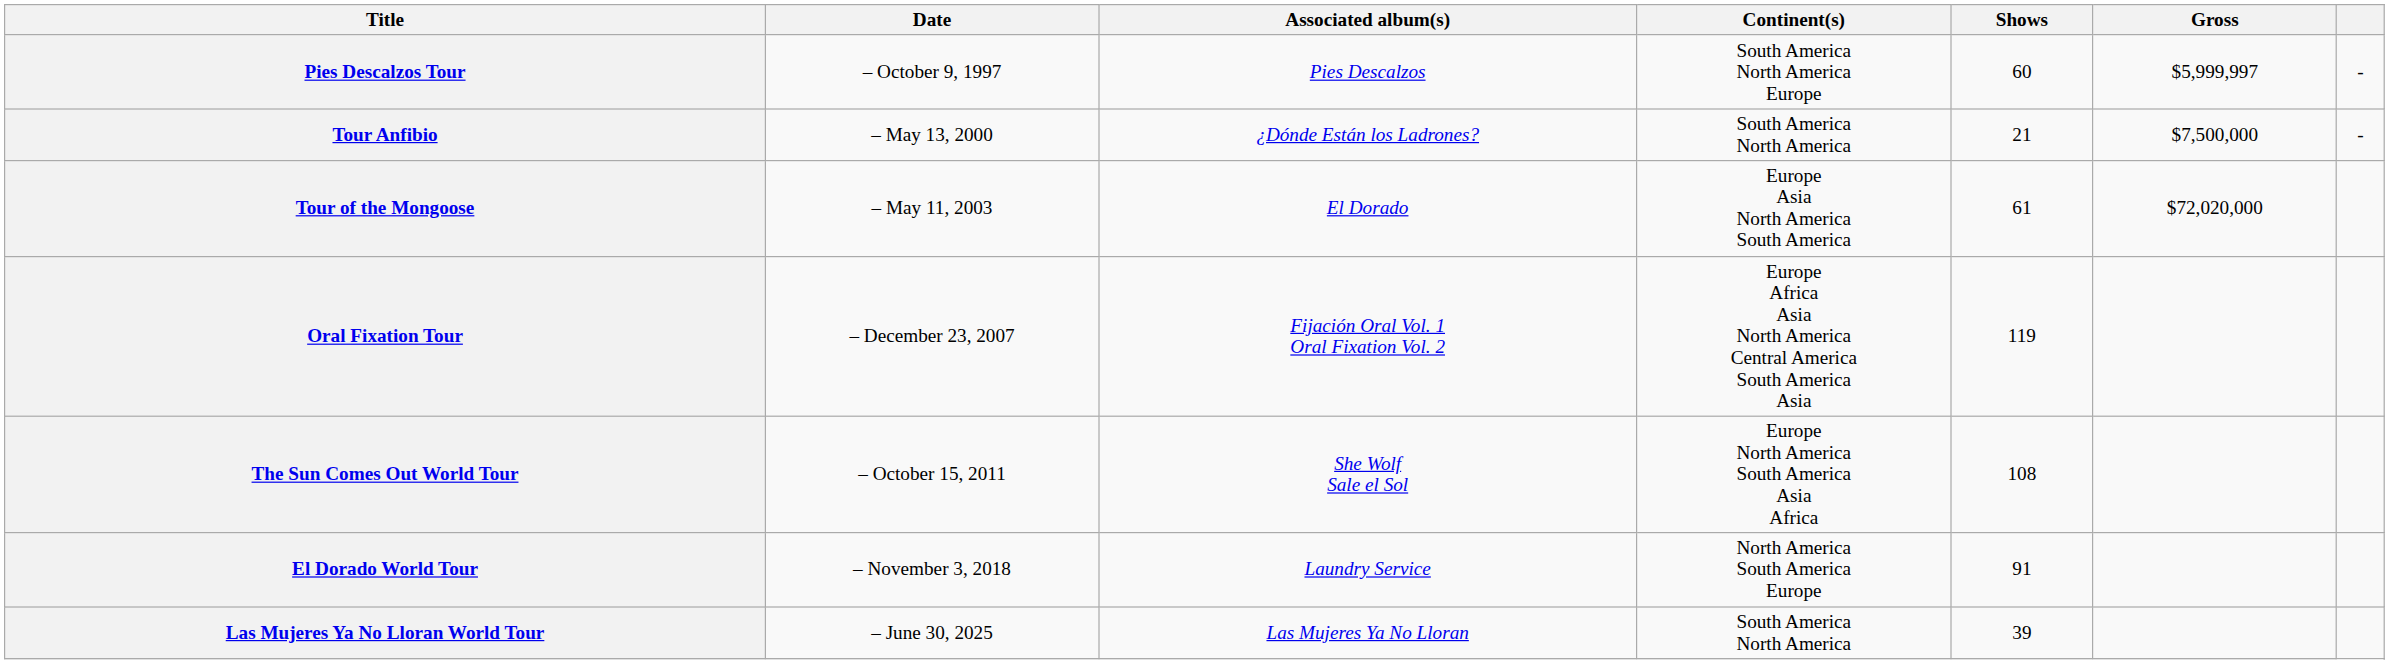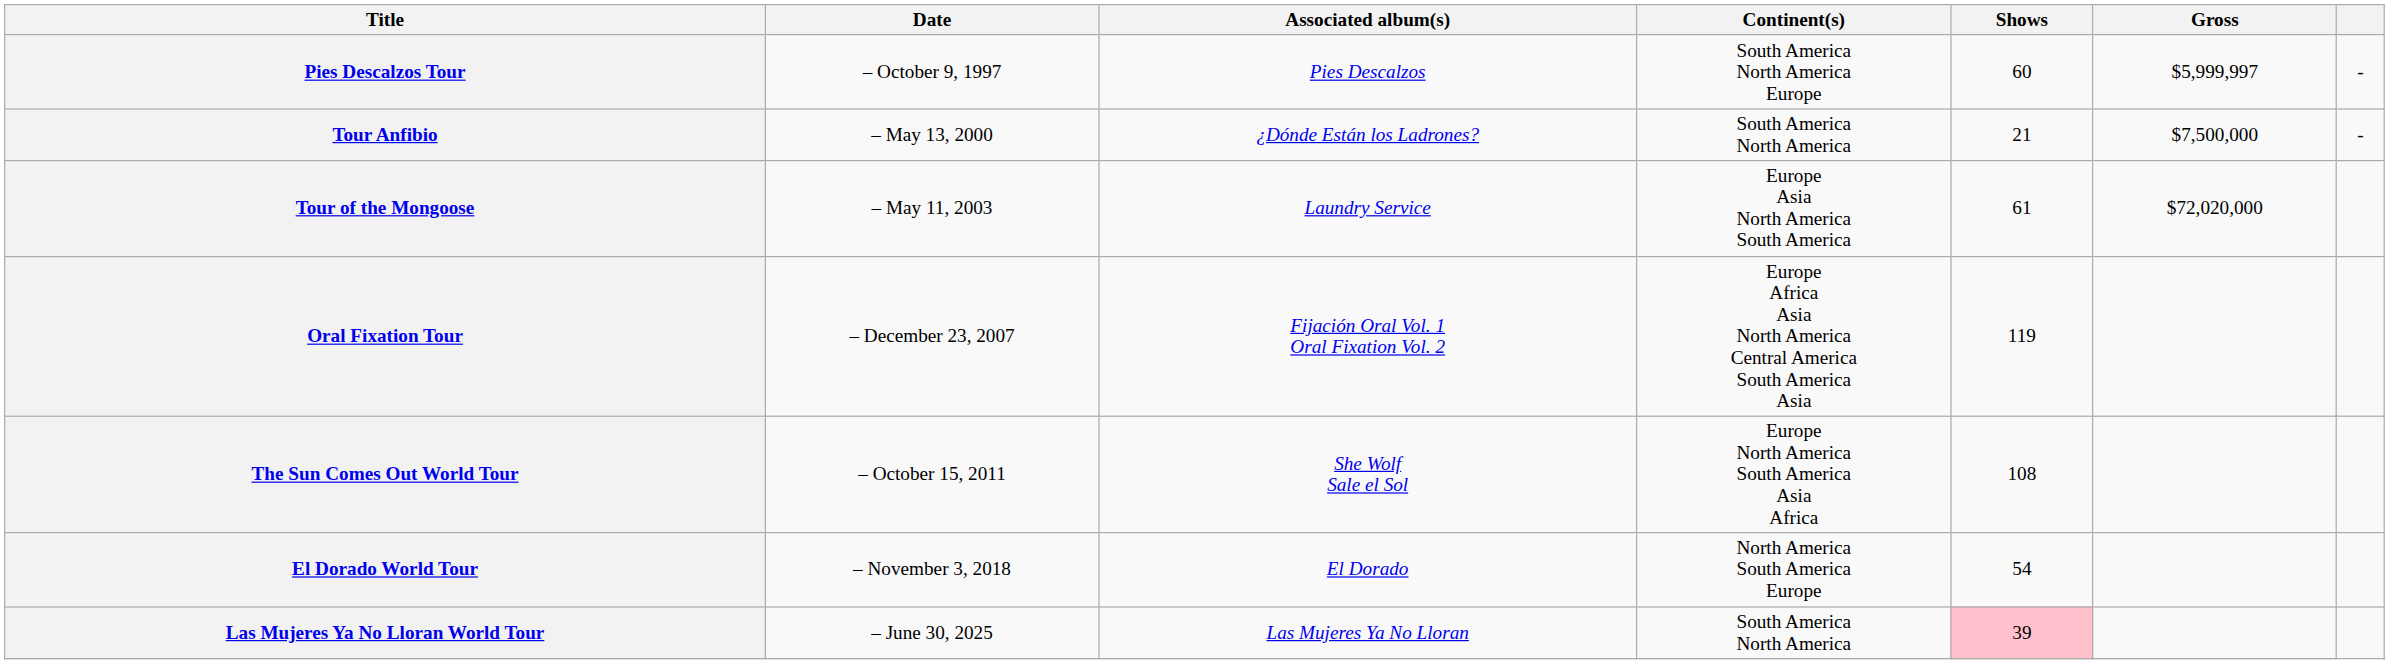 <table class="wikitable sortable plainrowheaders" style="text-align:center;" width=100%>
 <tr>
 <th scope="col">Title</th>
 <th scope="col" width=14%>Date</th>
 <th scope="col">Associated album(s)</th>
 <th scope="col">Continent(s)</th>
 <th scope="col">Shows</th>
 <th scope="col">Gross</th>
 <th scope="col" width=2% class="unsortable"></th>
 </tr>
 <tr>
 <th scope="row"><a href='#'>Pies Descalzos Tour</a></th>
 <td> – October 9, 1997</td>
 <td><em><a href='#'>Pies Descalzos</a></em></td>
 <td>South America<br>North America<br>Europe</td>
 <td>60</td>
 <td>$5,999,997</td>
 <td>-<br></td>
 </tr>
 <tr>
 <th scope="row"><a href='#'>Tour Anfibio</a></th>
 <td> – May 13, 2000</td>
 <td><em><a href='#'>¿Dónde Están los Ladrones?</a></em></td>
 <td>South America<br>North America</td>
 <td>21</td>
 <td>$7,500,000</td>
 <td>-</td>
 </tr>
 <tr>
 <th scope="row"><a href='#'>Tour of the Mongoose</a></th>
 <td> – May 11, 2003</td>
-<td><em><a href='#'>El Dorado</a></em></td>
+<td><em><a href='#'>Laundry Service</a></em></td>
 <td> Europe<br>Asia<br>North America<br>South America</td>
 <td>61</td>
 <td>$72,020,000</td>
 <td><br><br></td>
 </tr>
 <tr>
 <th scope="row"><a href='#'>Oral Fixation Tour</a></th>
 <td> – December 23, 2007</td>
 <td><em><a href='#'>Fijación Oral Vol. 1</a></em><br><em><a href='#'>Oral Fixation Vol. 2</a></em></td>
 <td> Europe<br>Africa<br>Asia<br>North America<br>Central America<br>South America<br>Asia</td>
 <td>119</td>
 <td></td>
 <td><br></td>
 </tr>
 <tr>
 <th scope="row"><a href='#'>The Sun Comes Out World Tour</a></th>
 <td> – October 15, 2011</td>
 <td><em><a href='#'>She Wolf</a></em><br><em><a href='#'>Sale el Sol</a></em></td>
 <td> Europe<br>North America<br>South America<br>Asia<br>Africa</td>
 <td>108</td>
 <td></td>
 <td><br></td>
 </tr>
 <tr>
 <th scope="row"><a href='#'>El Dorado World Tour</a></th>
 <td> – November 3, 2018</td>
-<td><em><a href='#'>Laundry Service</a></em></td>
+<td><em><a href='#'>El Dorado</a></em></td>
 <td>North America<br>South America<br>Europe</td>
-<td>91</td>
+<td>54</td>
 <td></td>
 <td><br></td>
 </tr>
 <tr>
 <th scope="row"><a href='#'>Las Mujeres Ya No Lloran World Tour</a></th>
 <td> – June 30, 2025</td>
 <td><em><a href='#'>Las Mujeres Ya No Lloran</a></em></td>
 <td> South America<br>North America</td>
-<td>39</td>
+<td style="background: pink;">39</td>
 <td></td>
 </tr>
 <tr>
 </tr>
 </table>
